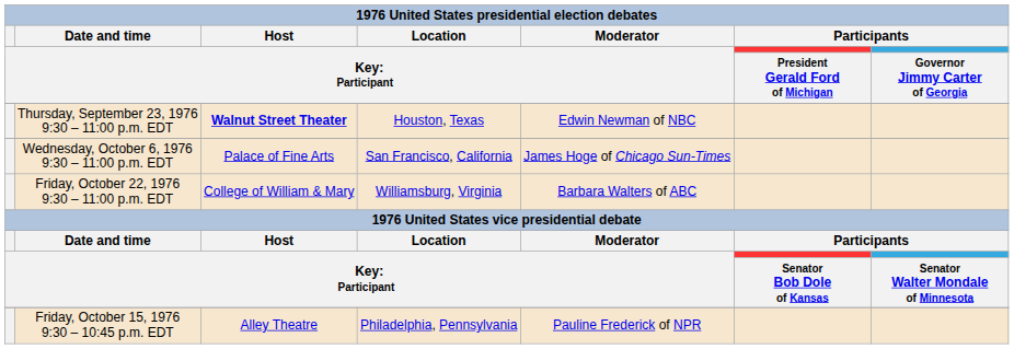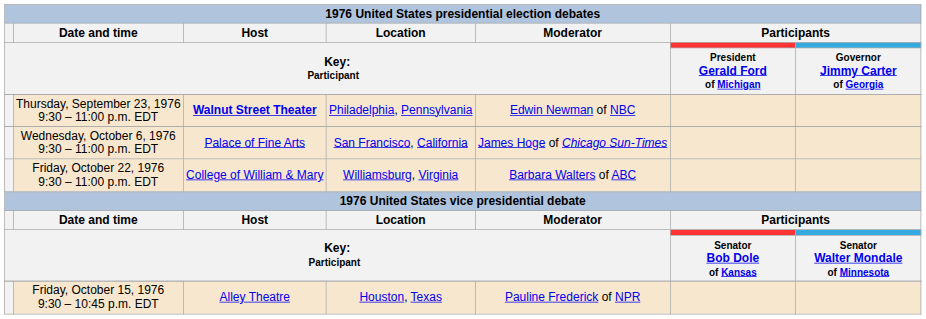 <table class="wikitable">
 <tr>
 <th style="background:#B0C4DE" colspan="16">1976 United States presidential election debates</th>
 </tr>
 <tr>
 <th style="white-space:nowrap;"> </th>
 <th>Date and time</th>
 <th>Host</th>
 <th>Location</th>
 <th>Moderator</th>
 <th scope="col" colspan="10">Participants</th>
 </tr>
 <tr>
 <th colspan="5" rowspan="2">Key:<br> <small>Participant  </small> </th>
 <th scope="col" style="width:10em; background: #FF3333;"><small><a href='#'></a></small></th>
 <th scope="col" style="width:10em; background: #34AAE0;"><small><a href='#'></a></small></th>
 </tr>
 <tr>
 <th><small>President</small><br><a href='#'>Gerald Ford</a><br><small>of <a href='#'>Michigan</a></small></th>
 <th><small>Governor</small><br><a href='#'>Jimmy Carter</a><br><small>of <a href='#'>Georgia</a></small></th>
 </tr>
 <tr>
 </tr>
 <tr bgcolor="#F7E7CE">
 <th></th>
 <td style="white-space:nowrap; text-align: center;">Thursday, September 23, 1976<br>9:30 – 11:00 p.m. EDT</td>
 <td style="white-space:nowrap; text-align: center;"><strong><a href='#'>Walnut Street Theater</a></strong></td>
-<td style="white-space:nowrap; text-align: center;"><a href='#'>Houston</a>, <a href='#'>Texas</a></td>
+<td style="white-space:nowrap; text-align: center;"><a href='#'>Philadelphia</a>, <a href='#'>Pennsylvania</a></td>
 <td style="white-space:nowrap; text-align: center;"><a href='#'>Edwin Newman</a> of <a href='#'>NBC</a></td>
 <td></td>
 <td></td>
 </tr>
 <tr>
 </tr>
 <tr bgcolor="#F7E7CE">
 <th></th>
 <td style="text-align: center;">Wednesday, October 6, 1976<br>9:30 – 11:00 p.m. EDT</td>
 <td style="text-align: center;"><a href='#'>Palace of Fine Arts</a></td>
 <td style="text-align: center;"><a href='#'>San Francisco</a>, <a href='#'>California</a></td>
 <td style="white-space:nowrap; text-align: center;"><a href='#'>James Hoge</a> of <em><a href='#'>Chicago Sun-Times</a></em></td>
 <td></td>
 <td></td>
 </tr>
 <tr bgcolor="#F7E7CE">
 <th></th>
 <td style="text-align: center;">Friday, October 22, 1976<br>9:30 – 11:00 p.m. EDT</td>
 <td style="text-align: center;"><a href='#'>College of William & Mary</a></td>
 <td style="text-align: center;"><a href='#'>Williamsburg</a>, <a href='#'>Virginia</a></td>
 <td style="text-align: center;"><a href='#'>Barbara Walters</a> of <a href='#'>ABC</a></td>
 <td></td>
 <td></td>
 </tr>
 <tr>
 <th style="background:#B0C4DE" colspan="16">1976 United States vice presidential debate</th>
 </tr>
 <tr>
 <th style="white-space:nowrap;"> </th>
 <th>Date and time</th>
 <th>Host</th>
 <th>Location</th>
 <th>Moderator</th>
 <th scope="col" colspan="10">Participants</th>
 </tr>
 <tr>
 <th colspan="5" rowspan="2">Key:<br> <small>Participant  </small></th>
 <th scope="col" style="width:10em; background: #FF3333;"><small><a href='#'></a></small></th>
 <th scope="col" style="width:10em; background: #34AAE0;"><small><a href='#'></a></small></th>
 </tr>
 <tr>
 <th><small>Senator</small><br><a href='#'>Bob Dole</a><br><small>of <a href='#'>Kansas</a></small></th>
 <th><small>Senator</small><br><a href='#'>Walter Mondale</a><br><small>of <a href='#'>Minnesota</a></small></th>
 </tr>
 <tr>
 </tr>
 <tr bgcolor="#F7E7CE">
 <th></th>
 <td style="white-space:nowrap; text-align: center;">Friday, October 15, 1976<br>9:30 – 10:45 p.m. EDT</td>
 <td style="white-space:nowrap; text-align: center;"><a href='#'>Alley Theatre</a></td>
-<td style="white-space:nowrap; text-align: center;"><a href='#'>Philadelphia</a>, <a href='#'>Pennsylvania</a></td>
+<td style="white-space:nowrap; text-align: center;"><a href='#'>Houston</a>, <a href='#'>Texas</a></td>
 <td style="text-align: center;"><a href='#'>Pauline Frederick</a> of <a href='#'>NPR</a></td>
 <td></td>
 <td></td>
 </tr>
 </table>
